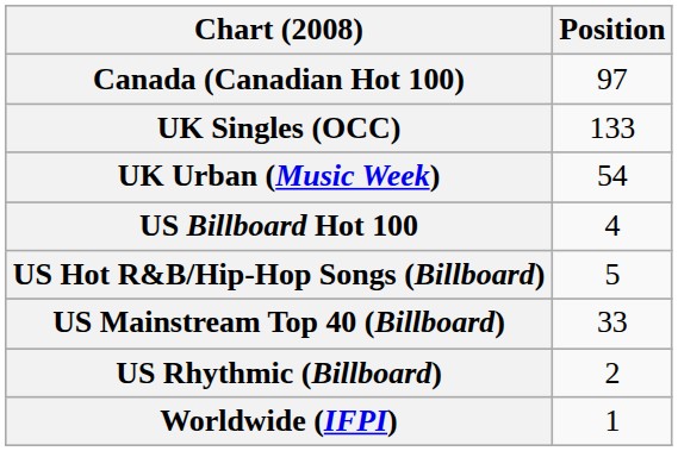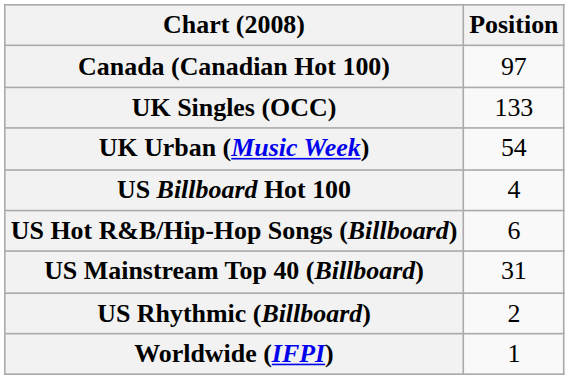 <table class="wikitable sortable plainrowheaders" style="text-align:center">
 <tr>
 <th scope="col">Chart (2008)</th>
 <th scope="col">Position</th>
 </tr>
 <tr>
 <th scope="row">Canada (Canadian Hot 100)</th>
 <td>97</td>
 </tr>
 <tr>
 <th scope="row">UK Singles (OCC)</th>
 <td>133</td>
 </tr>
 <tr>
 <th scope="row">UK Urban (<em><a href='#'>Music Week</a></em>)</th>
 <td>54</td>
 </tr>
 <tr>
 <th scope="row">US <em>Billboard</em> Hot 100</th>
 <td>4</td>
 </tr>
 <tr>
 <th scope="row">US Hot R&B/Hip-Hop Songs (<em>Billboard</em>)</th>
-<td>5</td>
+<td>6</td>
 </tr>
 <tr>
 <th scope="row">US Mainstream Top 40 (<em>Billboard</em>)</th>
-<td>33</td>
+<td>31</td>
 </tr>
 <tr>
 <th scope="row">US Rhythmic (<em>Billboard</em>)</th>
 <td>2</td>
 </tr>
 <tr>
 <th scope="row">Worldwide (<em><a href='#'>IFPI</a></em>)</th>
 <td>1</td>
 </tr>
 </table>
